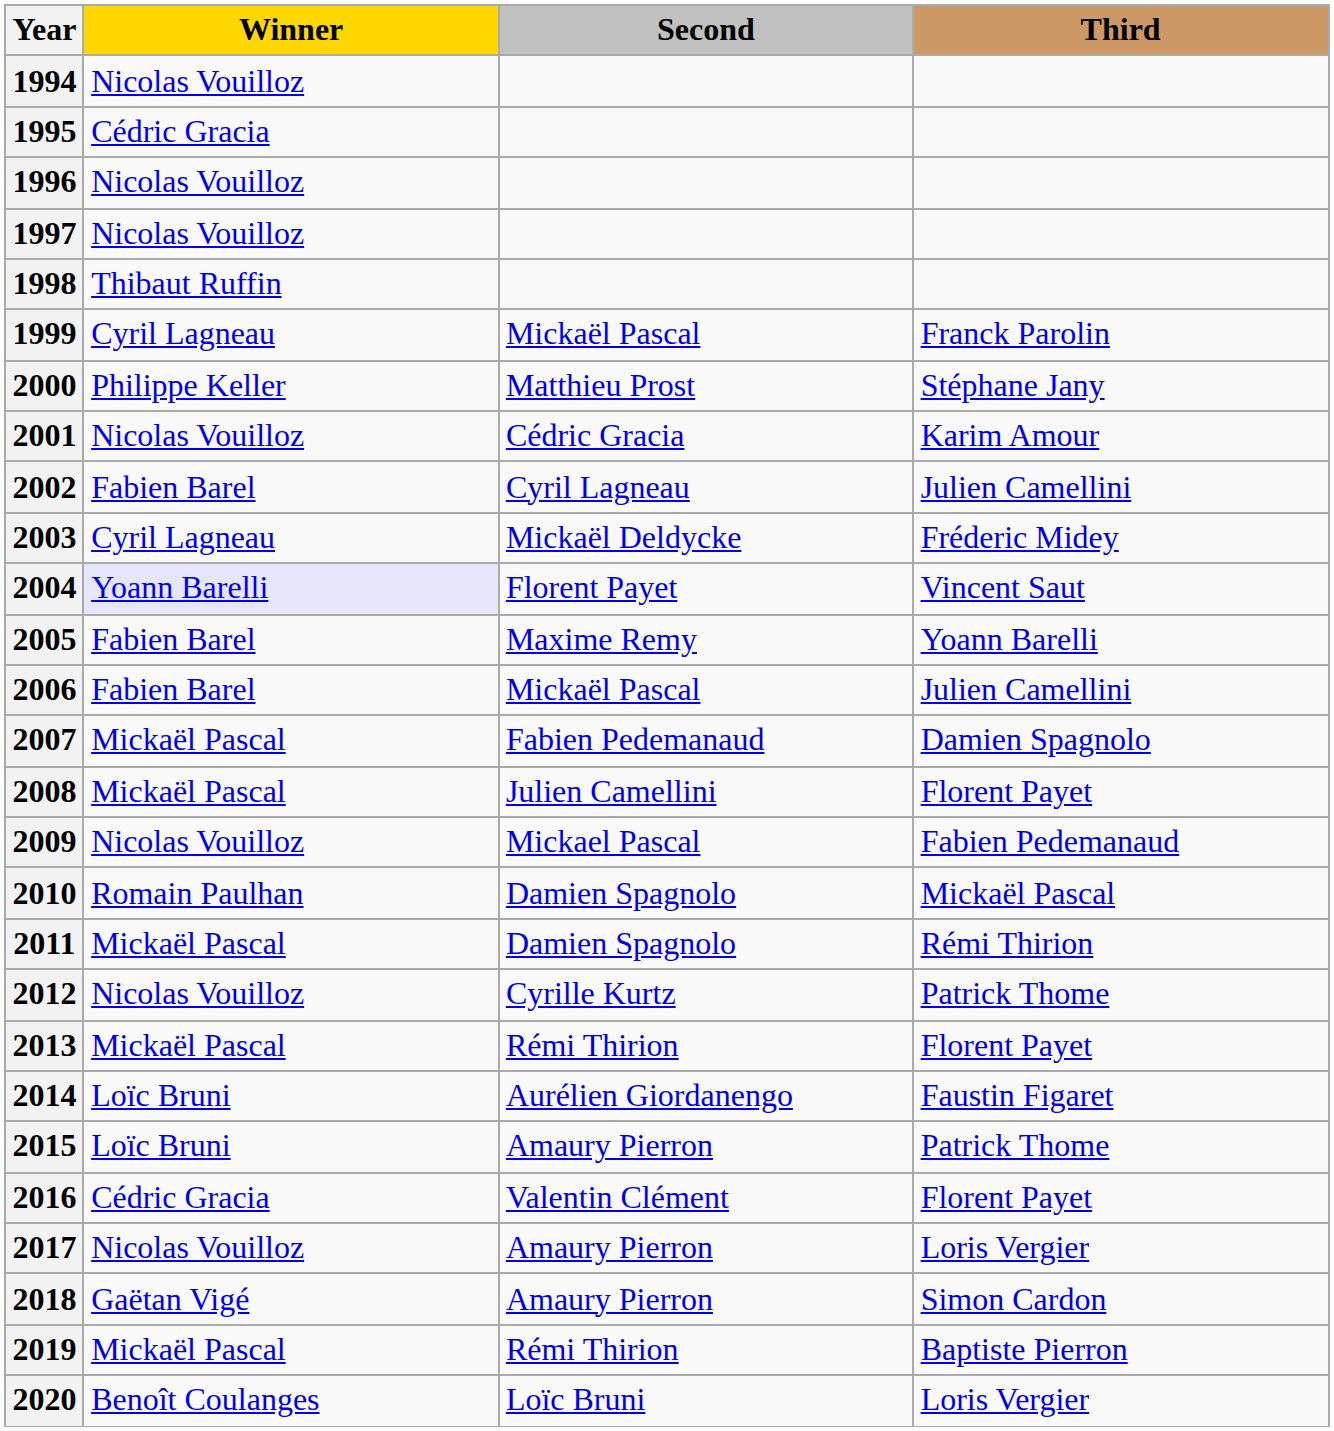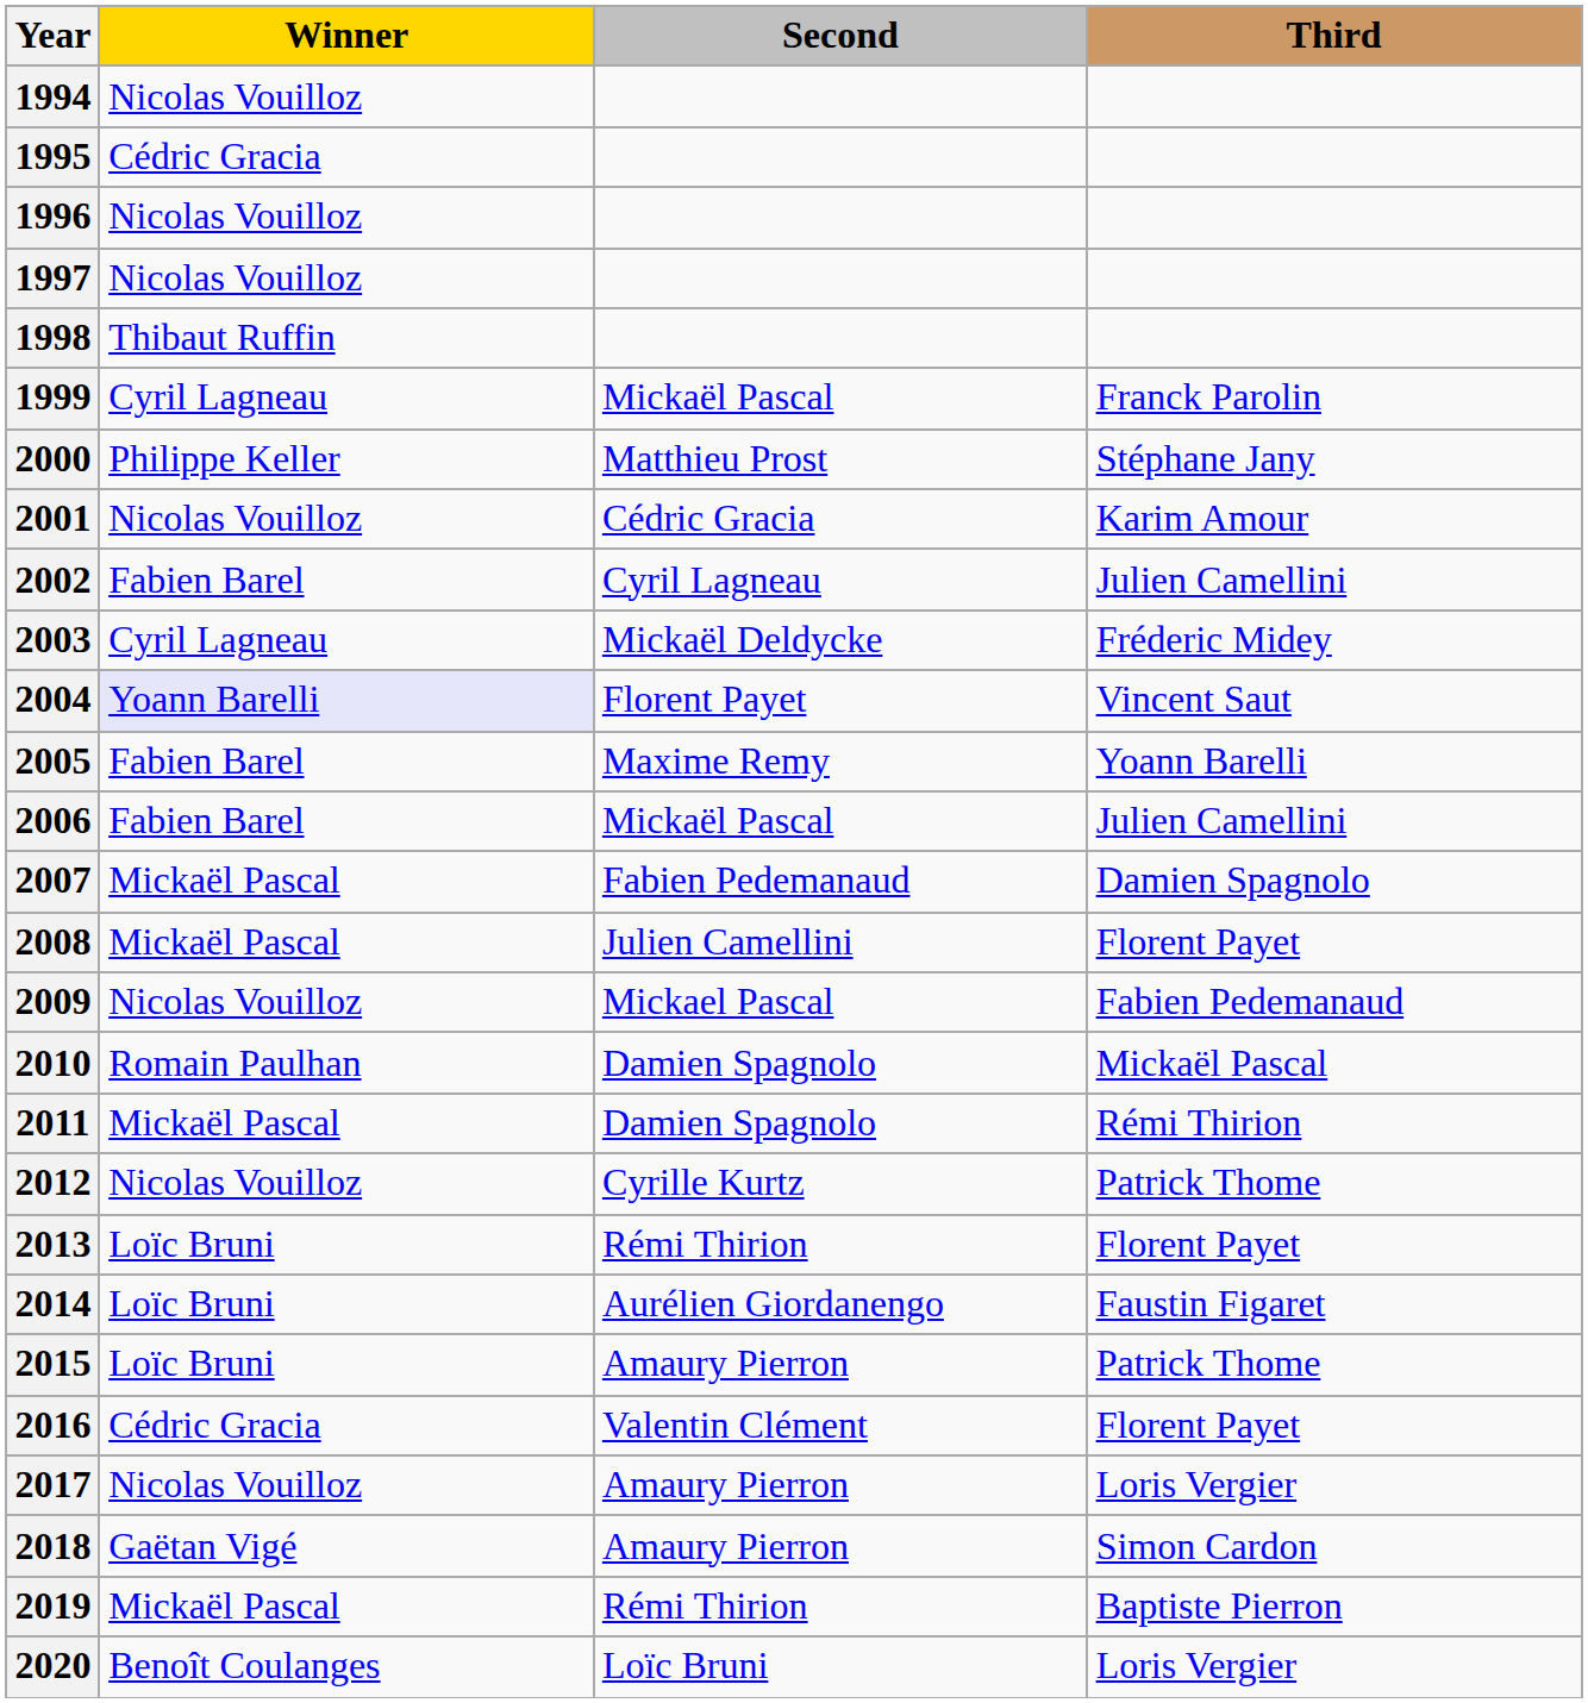 <table class="wikitable sortable">
 <tr>
 <th>Year</th>
 <th scope=col colspan=1 style="width:200px; background: gold;">Winner</th>
 <th scope=col colspan=1 style="width:200px; background: silver;">Second</th>
 <th scope=col colspan=1 style="width:200px; background: #cc9966;">Third</th>
 </tr>
 <tr>
 <th>1994</th>
 <td><a href='#'>Nicolas Vouilloz</a></td>
 <td></td>
 <td></td>
 </tr>
 <tr>
 <th>1995</th>
 <td><a href='#'>Cédric Gracia</a></td>
 <td></td>
 <td></td>
 </tr>
 <tr>
 <th>1996</th>
 <td><a href='#'>Nicolas Vouilloz</a></td>
 <td></td>
 <td></td>
 </tr>
 <tr>
 <th>1997</th>
 <td><a href='#'>Nicolas Vouilloz</a></td>
 <td></td>
 <td></td>
 </tr>
 <tr>
 <th>1998</th>
 <td><a href='#'>Thibaut Ruffin</a></td>
 <td></td>
 <td></td>
 </tr>
 <tr>
 <th>1999</th>
 <td><a href='#'>Cyril Lagneau</a></td>
 <td><a href='#'>Mickaël Pascal</a></td>
 <td><a href='#'>Franck Parolin</a></td>
 </tr>
 <tr>
 <th>2000</th>
 <td><a href='#'>Philippe Keller</a></td>
 <td><a href='#'>Matthieu Prost</a></td>
 <td><a href='#'>Stéphane Jany</a></td>
 </tr>
 <tr>
 <th>2001</th>
 <td><a href='#'>Nicolas Vouilloz</a></td>
 <td><a href='#'>Cédric Gracia</a></td>
 <td><a href='#'>Karim Amour</a></td>
 </tr>
 <tr>
 <th>2002</th>
 <td><a href='#'>Fabien Barel</a></td>
 <td><a href='#'>Cyril Lagneau</a></td>
 <td><a href='#'>Julien Camellini</a></td>
 </tr>
 <tr>
 <th>2003</th>
 <td><a href='#'>Cyril Lagneau</a></td>
 <td><a href='#'>Mickaël Deldycke</a></td>
 <td><a href='#'>Fréderic Midey</a></td>
 </tr>
 <tr>
 <th>2004</th>
 <td style="background: lavender;"><a href='#'>Yoann Barelli</a></td>
 <td><a href='#'>Florent Payet</a></td>
 <td><a href='#'>Vincent Saut</a></td>
 </tr>
 <tr>
 <th>2005</th>
 <td><a href='#'>Fabien Barel</a></td>
 <td><a href='#'>Maxime Remy</a></td>
 <td><a href='#'>Yoann Barelli</a></td>
 </tr>
 <tr>
 <th>2006</th>
 <td><a href='#'>Fabien Barel</a></td>
 <td><a href='#'>Mickaël Pascal</a></td>
 <td><a href='#'>Julien Camellini</a></td>
 </tr>
 <tr>
 <th>2007</th>
 <td><a href='#'>Mickaël Pascal</a></td>
 <td><a href='#'>Fabien Pedemanaud</a></td>
 <td><a href='#'>Damien Spagnolo</a></td>
 </tr>
 <tr>
 <th>2008</th>
 <td><a href='#'>Mickaël Pascal</a></td>
 <td><a href='#'>Julien Camellini</a></td>
 <td><a href='#'>Florent Payet</a></td>
 </tr>
 <tr>
 <th>2009</th>
 <td><a href='#'>Nicolas Vouilloz</a></td>
 <td><a href='#'>Mickael Pascal</a></td>
 <td><a href='#'>Fabien Pedemanaud</a></td>
 </tr>
 <tr>
 <th>2010</th>
 <td><a href='#'>Romain Paulhan</a></td>
 <td><a href='#'>Damien Spagnolo</a></td>
 <td><a href='#'>Mickaël Pascal</a></td>
 </tr>
 <tr>
 <th>2011</th>
 <td><a href='#'>Mickaël Pascal</a></td>
 <td><a href='#'>Damien Spagnolo</a></td>
 <td><a href='#'>Rémi Thirion</a></td>
 </tr>
 <tr>
 <th>2012</th>
 <td><a href='#'>Nicolas Vouilloz</a></td>
 <td><a href='#'>Cyrille Kurtz</a></td>
 <td><a href='#'>Patrick Thome</a></td>
 </tr>
 <tr>
 <th>2013</th>
-<td><a href='#'>Mickaël Pascal</a></td>
+<td><a href='#'>Loïc Bruni</a></td>
 <td><a href='#'>Rémi Thirion</a></td>
 <td><a href='#'>Florent Payet</a></td>
 </tr>
 <tr>
 <th>2014</th>
 <td><a href='#'>Loïc Bruni</a></td>
 <td><a href='#'>Aurélien Giordanengo</a></td>
 <td><a href='#'>Faustin Figaret </a></td>
 </tr>
 <tr>
 <th>2015</th>
 <td><a href='#'>Loïc Bruni</a></td>
 <td><a href='#'>Amaury Pierron</a></td>
 <td><a href='#'>Patrick Thome</a></td>
 </tr>
 <tr>
 <th>2016</th>
 <td><a href='#'>Cédric Gracia</a></td>
 <td><a href='#'>Valentin Clément</a></td>
 <td><a href='#'>Florent Payet</a></td>
 </tr>
 <tr>
 <th>2017</th>
 <td><a href='#'>Nicolas Vouilloz</a></td>
 <td><a href='#'>Amaury Pierron</a></td>
 <td><a href='#'>Loris Vergier</a></td>
 </tr>
 <tr>
 <th>2018</th>
 <td><a href='#'>Gaëtan Vigé</a></td>
 <td><a href='#'>Amaury Pierron</a></td>
 <td><a href='#'>Simon Cardon</a></td>
 </tr>
 <tr>
 <th>2019</th>
 <td><a href='#'>Mickaël Pascal</a></td>
 <td><a href='#'>Rémi Thirion</a></td>
 <td><a href='#'>Baptiste Pierron</a></td>
 </tr>
 <tr>
 <th>2020</th>
 <td><a href='#'>Benoît Coulanges</a></td>
 <td><a href='#'>Loïc Bruni</a></td>
 <td><a href='#'>Loris Vergier</a></td>
 </tr>
 </table>
